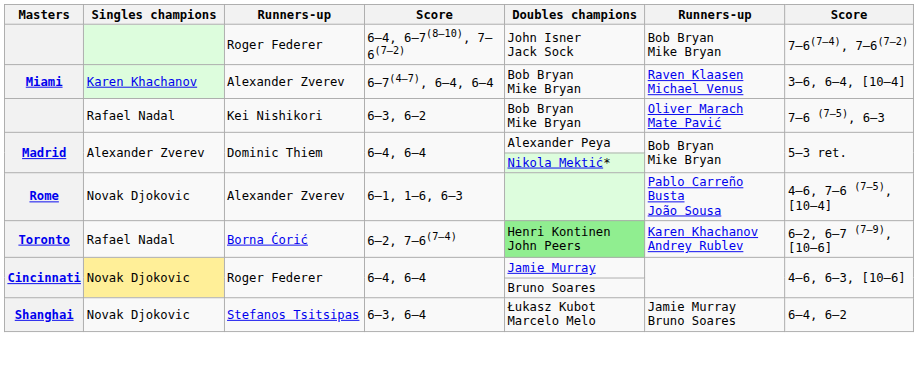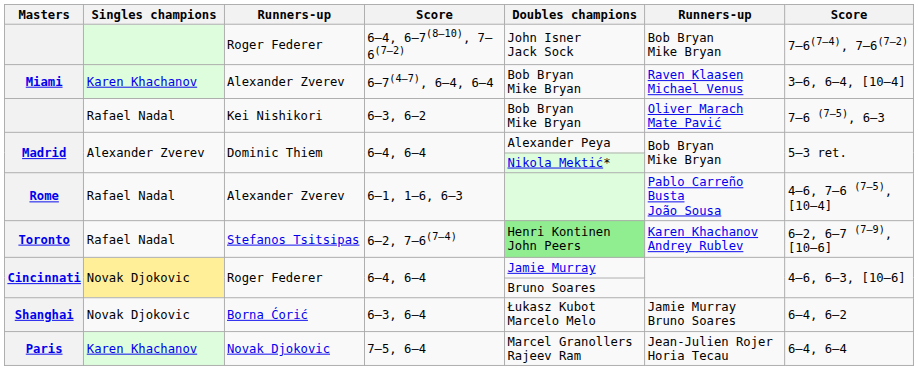 <table class="wikitable plainrowheaders">
 <tr>
 <th scope="col">Masters</th>
 <th scope="col" style="width:11em">Singles champions</th>
 <th scope="col" style="width:11em">Runners-up</th>
 <th scope="col" style="width:11em">Score</th>
 <th scope="col" style="width:11em">Doubles champions</th>
 <th scope="col" style="width:11em">Runners-up</th>
 <th scope="col" style="width:10em">Score</th>
 </tr>
 <tr>
 <th scope="row"><br></th>
 <td style="background-color: #ddfddd"></td>
 <td> Roger Federer</td>
 <td>6–4, 6–7<sup>(8–10)</sup>, 7–6<sup>(7–2)</sup></td>
 <td> John Isner<br> Jack Sock</td>
 <td> Bob Bryan <br> Mike Bryan</td>
 <td>7–6<sup>(7–4)</sup>, 7–6<sup>(7–2)</sup></td>
 </tr>
 <tr>
 <th scope="row"><a href='#'><strong>Miami</strong></a><br></th>
 <td style="background-color: #ddfddd"> <a href='#'>Karen Khachanov</a></td>
 <td> Alexander Zverev</td>
 <td>6–7<sup>(4–7)</sup>, 6–4, 6–4</td>
 <td> Bob Bryan <br> Mike Bryan</td>
 <td> <a href='#'>Raven Klaasen</a> <br>  <a href='#'>Michael Venus</a></td>
 <td>3–6, 6–4, [10–4]</td>
 </tr>
 <tr>
 <th scope="row"><br></th>
 <td> Rafael Nadal</td>
 <td> Kei Nishikori</td>
 <td>6–3, 6–2</td>
 <td> Bob Bryan <br> Mike Bryan</td>
 <td> <a href='#'>Oliver Marach</a> <br>  <a href='#'>Mate Pavić</a></td>
 <td>7–6 <sup>(7–5)</sup>, 6–3</td>
 </tr>
 <tr>
 <th rowspan="2" scope="row"><a href='#'><strong>Madrid</strong></a><br></th>
 <td rowspan="2"> Alexander Zverev</td>
 <td rowspan="2"> Dominic Thiem</td>
 <td rowspan="2">6–4, 6–4</td>
 <td> Alexander Peya</td>
 <td rowspan="2"> Bob Bryan <br> Mike Bryan</td>
 <td rowspan="2">5–3 ret.</td>
 </tr>
 <tr>
 <td style="background-color: #ddfddd"> <a href='#'>Nikola Mektić</a>*</td>
 </tr>
 <tr>
 <th scope="row"><a href='#'><strong>Rome</strong></a><br></th>
-<td> Novak Djokovic</td>
+<td> Rafael Nadal</td>
 <td> Alexander Zverev</td>
 <td>6–1, 1–6, 6–3</td>
 <td style="background-color: #ddfddd"></td>
 <td> <a href='#'>Pablo Carreño Busta</a> <br>  <a href='#'>João Sousa</a></td>
 <td>4–6, 7–6 <sup>(7–5)</sup>, [10–4]</td>
 </tr>
 <tr>
 <th scope="row"><a href='#'><strong>Toronto</strong></a><br></th>
 <td> Rafael Nadal</td>
-<td> <a href='#'>Borna Ćorić</a></td>
+<td> <a href='#'>Stefanos Tsitsipas</a></td>
 <td>6–2, 7–6<sup>(7–4)</sup></td>
 <td style="background: lightgreen;"> Henri Kontinen <br> John Peers</td>
 <td> <a href='#'>Karen Khachanov</a> <br>  <a href='#'>Andrey Rublev</a></td>
 <td>6–2, 6–7 <sup>(7–9)</sup>, [10–6]</td>
 </tr>
 <tr>
 <th rowspan="2" scope="row"><a href='#'><strong>Cincinnati</strong></a><br></th>
 <td rowspan="2" style="background-color: #ffef98"> Novak Djokovic</td>
 <td rowspan="2"> Roger Federer</td>
 <td rowspan="2">6–4, 6–4</td>
 <td> <a href='#'>Jamie Murray</a></td>
 <td rowspan="2"></td>
 <td rowspan="2">4–6, 6–3, [10–6]</td>
 </tr>
 <tr>
 <td> Bruno Soares</td>
 </tr>
 <tr>
 <th scope="row"><a href='#'><strong>Shanghai</strong></a><br></th>
 <td> Novak Djokovic</td>
-<td> <a href='#'>Stefanos Tsitsipas</a></td>
+<td> <a href='#'>Borna Ćorić</a></td>
 <td>6–3, 6–4</td>
 <td> Łukasz Kubot<br> Marcelo Melo</td>
 <td> Jamie Murray <br> Bruno Soares</td>
 <td>6–4, 6–2</td>
 </tr>
+<tr>
+<th scope="row"><a href='#'><strong>Paris</strong></a><br></th>
+<td style="background-color: #ddfddd"> <a href='#'>Karen Khachanov</a></td>
+<td> <a href='#'>Novak Djokovic</a></td>
+<td>7–5, 6–4</td>
+<td> Marcel Granollers<br> Rajeev Ram</td>
+<td> Jean-Julien Rojer <br> Horia Tecau</td>
+<td>6–4, 6–4</td>
+</tr>
 </table>
